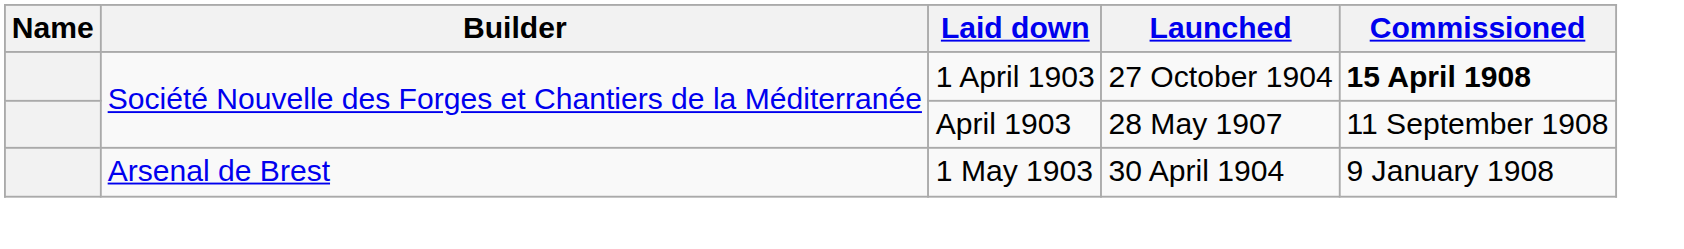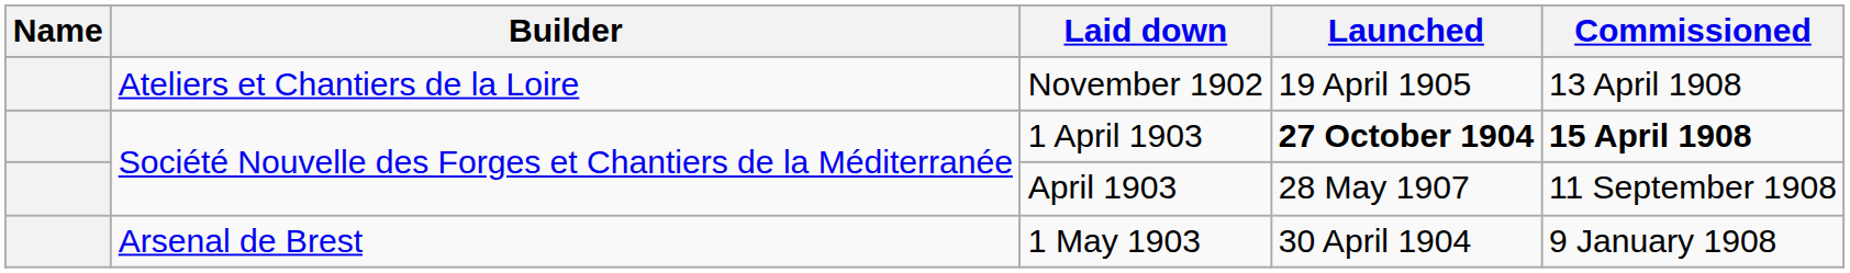 <table class="wikitable plainrowheaders">
 <tr>
 <th>Name</th>
 <th scope="col">Builder</th>
 <th scope="col"><a href='#'>Laid down</a></th>
 <th scope="col"><a href='#'>Launched</a></th>
 <th scope="col"><a href='#'>Commissioned</a></th>
 </tr>
 <tr>
 <th scope="row"></th>
+<td><a href='#'>Ateliers et Chantiers de la Loire</a></td>
+<td>November 1902</td>
+<td>19 April 1905</td>
+<td>13 April 1908</td>
+</tr>
+<tr>
+<th scope="row"></th>
 <td rowspan=2><a href='#'>Société Nouvelle des Forges et Chantiers de la Méditerranée</a></td>
 <td>1 April 1903</td>
-<td>27 October 1904</td>
+<td><strong>27 October 1904</strong></td>
 <td><strong>15 April 1908</strong></td>
 </tr>
 <tr>
 <th scope="row"></th>
 <td>April 1903</td>
 <td>28 May 1907</td>
 <td>11 September 1908</td>
 </tr>
 <tr>
 <th scope="row"></th>
 <td><a href='#'>Arsenal de Brest</a></td>
 <td>1 May 1903</td>
 <td>30 April 1904</td>
 <td>9 January 1908</td>
 </tr>
 </table>
